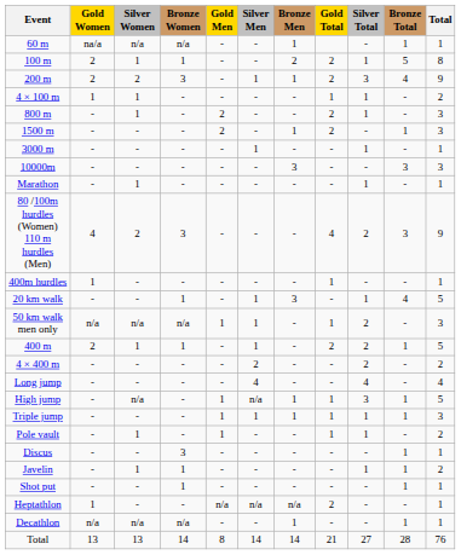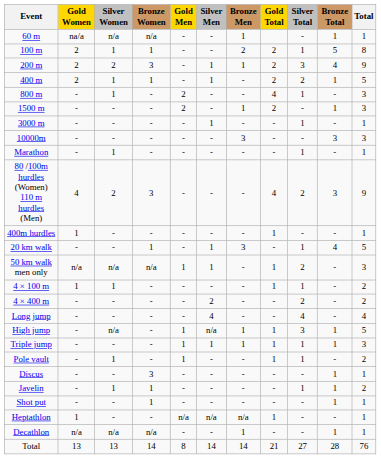 <table class="wikitable sortable" style="text-align:center; font-size:90%;">
 <tr>
 <th scope=col>Event</th>
 <th scope=col style=background-color:gold>Gold Women</th>
 <th scope=col style=background-color:silver>Silver Women</th>
 <th scope=col style=background-color:#CC9966>Bronze Women</th>
 <th scope=col style=background-color:gold>Gold Men</th>
 <th scope=col style=background-color:silver>Silver Men</th>
 <th scope=col style=background-color:#CC9966>Bronze Men</th>
 <th scope=col style=background-color:gold>Gold Total</th>
 <th scope=col style=background-color:silver>Silver Total</th>
 <th scope=col style=background-color:#CC9966>Bronze Total</th>
 <th>Total</th>
 </tr>
 <tr>
 <td><a href='#'>60 m</a></td>
 <td>na/a</td>
 <td>n/a</td>
 <td>n/a</td>
 <td>-</td>
 <td>-</td>
 <td>1</td>
 <td></td>
 <td>-</td>
 <td>1</td>
 <td>1</td>
 </tr>
 <tr>
 <td><a href='#'>100 m</a></td>
 <td>2</td>
 <td>1</td>
 <td>1</td>
 <td>-</td>
 <td>-</td>
 <td>2</td>
 <td>2</td>
 <td>1</td>
 <td>5</td>
 <td>8</td>
 </tr>
 <tr>
 <td><a href='#'>200 m</a></td>
 <td>2</td>
 <td>2</td>
 <td>3</td>
 <td>-</td>
 <td>1</td>
 <td>1</td>
 <td>2</td>
 <td>3</td>
 <td>4</td>
 <td>9</td>
 </tr>
 <tr>
-<td><a href='#'>4 × 100 m</a></td>
+<td><a href='#'>400 m</a></td>
+<td>2</td>
 <td>1</td>
 <td>1</td>
 <td>-</td>
-<td>-</td>
-<td>-</td>
-<td>-</td>
-<td>1</td>
 <td>1</td>
 <td>-</td>
 <td>2</td>
+<td>2</td>
+<td>1</td>
+<td>5</td>
 </tr>
 <tr>
 <td><a href='#'>800 m</a></td>
 <td>-</td>
 <td>1</td>
 <td>-</td>
 <td>2</td>
 <td>-</td>
 <td>-</td>
-<td>2</td>
+<td>4</td>
 <td>1</td>
 <td>-</td>
 <td>3</td>
 </tr>
 <tr>
 <td><a href='#'>1500 m</a></td>
 <td>-</td>
 <td>-</td>
 <td>-</td>
 <td>2</td>
 <td>-</td>
 <td>1</td>
 <td>2</td>
 <td>-</td>
 <td>1</td>
 <td>3</td>
 </tr>
 <tr>
 <td><a href='#'>3000 m</a></td>
 <td>-</td>
 <td>-</td>
 <td>-</td>
 <td>-</td>
 <td>1</td>
 <td>-</td>
 <td>-</td>
 <td>1</td>
 <td>-</td>
 <td>1</td>
 </tr>
 <tr>
 <td><a href='#'>10000m</a></td>
 <td>-</td>
 <td>-</td>
 <td>-</td>
 <td>-</td>
 <td>-</td>
 <td>3</td>
 <td>-</td>
 <td>-</td>
 <td>3</td>
 <td>3</td>
 </tr>
 <tr>
 <td><a href='#'>Marathon</a></td>
 <td>-</td>
 <td>1</td>
 <td>-</td>
 <td>-</td>
 <td>-</td>
 <td>-</td>
 <td>-</td>
 <td>1</td>
 <td>-</td>
 <td>1</td>
 </tr>
 <tr>
 <td><a href='#'>80</a> /<a href='#'>100m hurdles</a> (Women) <br> <a href='#'>110 m hurdles</a> (Men)</td>
 <td>4</td>
 <td>2</td>
 <td>3</td>
 <td>-</td>
 <td ->-</td>
 <td>-</td>
 <td>4</td>
 <td>2</td>
 <td>3</td>
 <td>9</td>
 </tr>
 <tr>
 <td><a href='#'>400m hurdles</a></td>
 <td>1</td>
 <td>-</td>
 <td>-</td>
 <td>-</td>
 <td ->-</td>
 <td>-</td>
 <td>1</td>
 <td>-</td>
 <td>-</td>
 <td>1</td>
 </tr>
 <tr>
 <td><a href='#'>20 km walk</a></td>
 <td>-</td>
 <td>-</td>
 <td>1</td>
 <td>-</td>
 <td>1</td>
 <td>3</td>
 <td>-</td>
 <td>1</td>
 <td>4</td>
 <td>5</td>
 </tr>
 <tr>
 <td><a href='#'>50 km walk</a> <br> men only</td>
 <td>n/a</td>
 <td>n/a</td>
 <td>n/a</td>
 <td>1</td>
 <td>1</td>
 <td>-</td>
 <td>1</td>
 <td>2</td>
 <td>-</td>
 <td>3</td>
 </tr>
 <tr>
-<td><a href='#'>400 m</a></td>
-<td>2</td>
+<td><a href='#'>4 × 100 m</a></td>
 <td>1</td>
 <td>1</td>
 <td>-</td>
+<td>-</td>
+<td>-</td>
+<td>-</td>
+<td>1</td>
 <td>1</td>
 <td>-</td>
 <td>2</td>
-<td>2</td>
-<td>1</td>
-<td>5</td>
 </tr>
 <tr>
 <td><a href='#'>4 × 400 m</a></td>
 <td>-</td>
 <td>-</td>
 <td>-</td>
 <td>-</td>
 <td>2</td>
 <td>-</td>
 <td>-</td>
 <td>2</td>
 <td>-</td>
 <td>2</td>
 </tr>
 <tr>
 <td><a href='#'>Long jump</a></td>
 <td>-</td>
 <td>-</td>
 <td>-</td>
 <td>-</td>
 <td>4</td>
 <td>-</td>
 <td>-</td>
 <td>4</td>
 <td>-</td>
 <td>4</td>
 </tr>
 <tr>
 <td><a href='#'>High jump</a></td>
 <td>-</td>
 <td>n/a</td>
 <td>-</td>
 <td>1</td>
 <td>n/a</td>
 <td>1</td>
 <td>1</td>
 <td>3</td>
 <td>1</td>
 <td>5</td>
 </tr>
 <tr>
 <td><a href='#'>Triple jump</a></td>
 <td>-</td>
 <td>-</td>
 <td>-</td>
 <td>1</td>
 <td>1</td>
 <td>1</td>
 <td>1</td>
 <td>1</td>
 <td>1</td>
 <td>3</td>
 </tr>
 <tr>
 <td><a href='#'>Pole vault</a></td>
 <td>-</td>
 <td>1</td>
 <td>-</td>
 <td>1</td>
 <td>-</td>
 <td>-</td>
 <td>1</td>
 <td>1</td>
 <td>-</td>
 <td>2</td>
 </tr>
 <tr>
 <td><a href='#'>Discus</a></td>
 <td>-</td>
 <td>-</td>
 <td>3</td>
 <td>-</td>
 <td>-</td>
 <td>-</td>
 <td>-</td>
 <td>-</td>
 <td>1</td>
 <td>1</td>
 </tr>
 <tr>
 <td><a href='#'>Javelin</a></td>
 <td>-</td>
 <td>1</td>
 <td>1</td>
 <td>-</td>
 <td>-</td>
 <td>-</td>
 <td>-</td>
 <td>1</td>
 <td>1</td>
 <td>2</td>
 </tr>
 <tr>
 <td><a href='#'>Shot put</a></td>
 <td>-</td>
 <td>-</td>
 <td>1</td>
 <td>-</td>
 <td>-</td>
 <td>-</td>
 <td>-</td>
 <td>-</td>
 <td>1</td>
 <td>1</td>
 </tr>
 <tr>
 <td><a href='#'>Heptathlon</a></td>
 <td>1</td>
 <td>-</td>
 <td>-</td>
 <td>n/a</td>
 <td>n/a</td>
 <td>n/a</td>
-<td>2</td>
+<td>1</td>
 <td>-</td>
 <td>-</td>
 <td>1</td>
 </tr>
 <tr>
 <td><a href='#'>Decathlon</a></td>
 <td>n/a</td>
 <td>n/a</td>
 <td>n/a</td>
 <td>-</td>
 <td>-</td>
 <td>1</td>
 <td>-</td>
 <td>-</td>
 <td>1</td>
 <td>1</td>
 </tr>
 <tr>
 <td>Total</td>
 <td>13</td>
 <td>13</td>
 <td>14</td>
 <td>8</td>
 <td>14</td>
 <td>14</td>
 <td>21</td>
 <td>27</td>
 <td>28</td>
 <td>76</td>
 </tr>
 </table>
